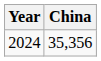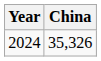 <table class="wikitable">
 <tr>
 <th>Year</th>
 <th>China</th>
 </tr>
 <tr>
 <td>2024</td>
-<td>35,356</td>
+<td>35,326</td>
 </tr>
 </table>
